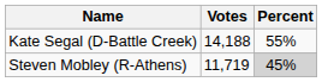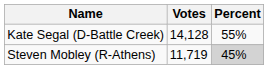 <table class="wikitable">
 <tr>
 <th>Name</th>
 <th>Votes</th>
 <th>Percent</th>
 </tr>
 <tr>
 <td>Kate Segal (D-Battle Creek)</td>
-<td>14,188</td>
+<td>14,128</td>
 <td>  55%</td>
 </tr>
 <tr>
 <td>Steven Mobley (R-Athens)</td>
 <td>11,719</td>
 <td style="background: lightgrey;">  45%</td>
 </tr>
 </table>
